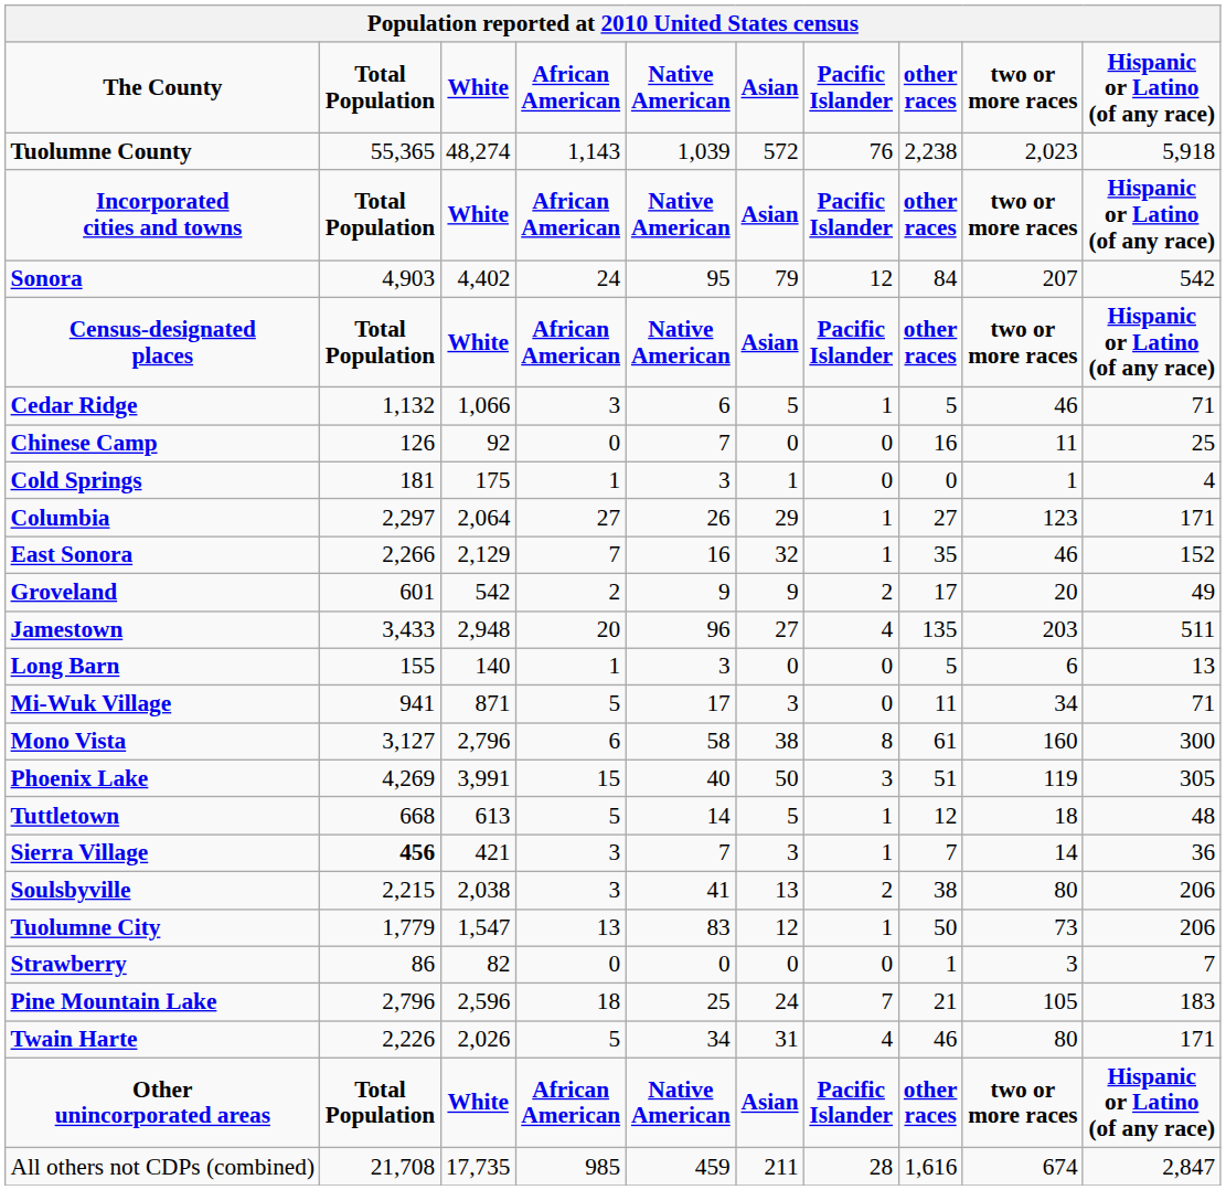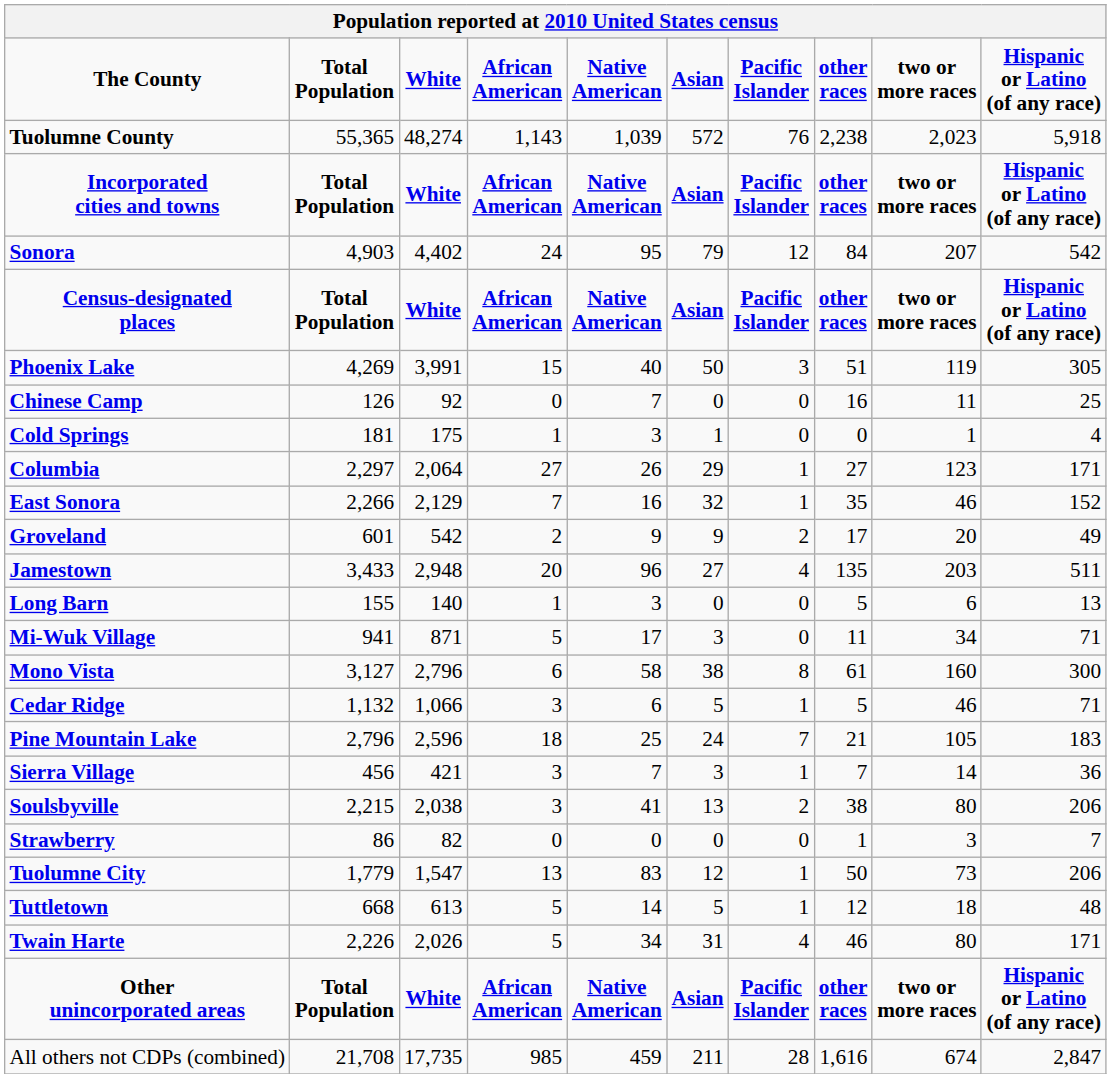 <table class="wikitable collapsible collapsed">
 <tr>
 <th colspan=10>Population reported at <a href='#'>2010 United States census</a></th>
 </tr>
 <tr>
 <td style="text-align:center;"><strong>The County</strong></td>
 <td style="text-align:center;"><strong>Total<br>Population</strong></td>
 <td style="text-align:center;"><strong><a href='#'>White</a></strong></td>
 <td style="text-align:center;"><strong><a href='#'>African<br>American</a></strong></td>
 <td style="text-align:center;"><strong><a href='#'>Native<br>American</a></strong></td>
 <td style="text-align:center;"><strong><a href='#'>Asian</a></strong></td>
 <td style="text-align:center;"><strong><a href='#'>Pacific<br>Islander</a></strong></td>
 <td style="text-align:center;"><strong><a href='#'>other<br>races</a></strong></td>
 <td style="text-align:center;"><strong>two or<br>more races</strong></td>
 <td style="text-align:center;"><strong><a href='#'>Hispanic</a><br>or <a href='#'>Latino</a><br>(of any race)</strong></td>
 </tr>
 <tr>
 <td><strong> Tuolumne County</strong></td>
 <td align="right">55,365</td>
 <td align="right">48,274</td>
 <td align="right">1,143</td>
 <td align="right">1,039</td>
 <td align="right">572</td>
 <td align="right">76</td>
 <td align="right">2,238</td>
 <td align="right">2,023</td>
 <td align="right">5,918</td>
 </tr>
 <tr>
 <td style="text-align:center;"><strong><a href='#'>Incorporated<br>cities and towns</a></strong></td>
 <td style="text-align:center;"><strong>Total<br>Population</strong></td>
 <td style="text-align:center;"><strong><a href='#'>White</a></strong></td>
 <td style="text-align:center;"><strong><a href='#'>African<br>American</a></strong></td>
 <td style="text-align:center;"><strong><a href='#'>Native<br>American</a></strong></td>
 <td style="text-align:center;"><strong><a href='#'>Asian</a></strong></td>
 <td style="text-align:center;"><strong><a href='#'>Pacific<br>Islander</a></strong></td>
 <td style="text-align:center;"><strong><a href='#'>other<br>races</a></strong></td>
 <td style="text-align:center;"><strong>two or<br>more races</strong></td>
 <td style="text-align:center;"><strong><a href='#'>Hispanic</a><br>or <a href='#'>Latino</a><br>(of any race)</strong></td>
 </tr>
 <tr>
 <td><strong><a href='#'>Sonora</a></strong></td>
 <td align="right">4,903</td>
 <td align="right">4,402</td>
 <td align="right">24</td>
 <td align="right">95</td>
 <td align="right">79</td>
 <td align="right">12</td>
 <td align="right">84</td>
 <td align="right">207</td>
 <td align="right">542</td>
 </tr>
 <tr>
 <td style="text-align:center;"><strong><a href='#'>Census-designated<br>places</a></strong></td>
 <td style="text-align:center;"><strong>Total<br>Population</strong></td>
 <td style="text-align:center;"><strong><a href='#'>White</a></strong></td>
 <td style="text-align:center;"><strong><a href='#'>African<br>American</a></strong></td>
 <td style="text-align:center;"><strong><a href='#'>Native<br>American</a></strong></td>
 <td style="text-align:center;"><strong><a href='#'>Asian</a></strong></td>
 <td style="text-align:center;"><strong><a href='#'>Pacific<br>Islander</a></strong></td>
 <td style="text-align:center;"><strong><a href='#'>other<br>races</a></strong></td>
 <td style="text-align:center;"><strong>two or<br>more races</strong></td>
 <td style="text-align:center;"><strong><a href='#'>Hispanic</a><br>or <a href='#'>Latino</a><br>(of any race)</strong></td>
 </tr>
 <tr>
-<td><strong><a href='#'>Cedar Ridge</a></strong></td>
-<td align="right">1,132</td>
-<td align="right">1,066</td>
+<td><strong><a href='#'>Phoenix Lake</a></strong></td>
+<td align="right">4,269</td>
+<td align="right">3,991</td>
+<td align="right">15</td>
+<td align="right">40</td>
+<td align="right">50</td>
 <td align="right">3</td>
-<td align="right">6</td>
-<td align="right">5</td>
-<td align="right">1</td>
-<td align="right">5</td>
-<td align="right">46</td>
-<td align="right">71</td>
+<td align="right">51</td>
+<td align="right">119</td>
+<td align="right">305</td>
 </tr>
 <tr>
 <td><strong><a href='#'>Chinese Camp</a></strong></td>
 <td align="right">126</td>
 <td align="right">92</td>
 <td align="right">0</td>
 <td align="right">7</td>
 <td align="right">0</td>
 <td align="right">0</td>
 <td align="right">16</td>
 <td align="right">11</td>
 <td align="right">25</td>
 </tr>
 <tr>
 <td><strong><a href='#'>Cold Springs</a></strong></td>
 <td align="right">181</td>
 <td align="right">175</td>
 <td align="right">1</td>
 <td align="right">3</td>
 <td align="right">1</td>
 <td align="right">0</td>
 <td align="right">0</td>
 <td align="right">1</td>
 <td align="right">4</td>
 </tr>
 <tr>
 <td><strong><a href='#'>Columbia</a></strong></td>
 <td align="right">2,297</td>
 <td align="right">2,064</td>
 <td align="right">27</td>
 <td align="right">26</td>
 <td align="right">29</td>
 <td align="right">1</td>
 <td align="right">27</td>
 <td align="right">123</td>
 <td align="right">171</td>
 </tr>
 <tr>
 <td><strong><a href='#'>East Sonora</a></strong></td>
 <td align="right">2,266</td>
 <td align="right">2,129</td>
 <td align="right">7</td>
 <td align="right">16</td>
 <td align="right">32</td>
 <td align="right">1</td>
 <td align="right">35</td>
 <td align="right">46</td>
 <td align="right">152</td>
 </tr>
 <tr>
 <td><strong><a href='#'>Groveland</a></strong></td>
 <td align="right">601</td>
 <td align="right">542</td>
 <td align="right">2</td>
 <td align="right">9</td>
 <td align="right">9</td>
 <td align="right">2</td>
 <td align="right">17</td>
 <td align="right">20</td>
 <td align="right">49</td>
 </tr>
 <tr>
 <td><strong><a href='#'>Jamestown</a></strong></td>
 <td align="right">3,433</td>
 <td align="right">2,948</td>
 <td align="right">20</td>
 <td align="right">96</td>
 <td align="right">27</td>
 <td align="right">4</td>
 <td align="right">135</td>
 <td align="right">203</td>
 <td align="right">511</td>
 </tr>
 <tr>
 <td><strong><a href='#'>Long Barn</a></strong></td>
 <td align="right">155</td>
 <td align="right">140</td>
 <td align="right">1</td>
 <td align="right">3</td>
 <td align="right">0</td>
 <td align="right">0</td>
 <td align="right">5</td>
 <td align="right">6</td>
 <td align="right">13</td>
 </tr>
 <tr>
 <td><strong><a href='#'>Mi-Wuk Village</a></strong></td>
 <td align="right">941</td>
 <td align="right">871</td>
 <td align="right">5</td>
 <td align="right">17</td>
 <td align="right">3</td>
 <td align="right">0</td>
 <td align="right">11</td>
 <td align="right">34</td>
 <td align="right">71</td>
 </tr>
 <tr>
 <td><strong><a href='#'>Mono Vista</a></strong></td>
 <td align="right">3,127</td>
 <td align="right">2,796</td>
 <td align="right">6</td>
 <td align="right">58</td>
 <td align="right">38</td>
 <td align="right">8</td>
 <td align="right">61</td>
 <td align="right">160</td>
 <td align="right">300</td>
 </tr>
 <tr>
-<td><strong><a href='#'>Phoenix Lake</a></strong></td>
-<td align="right">4,269</td>
-<td align="right">3,991</td>
-<td align="right">15</td>
-<td align="right">40</td>
-<td align="right">50</td>
+<td><strong><a href='#'>Cedar Ridge</a></strong></td>
+<td align="right">1,132</td>
+<td align="right">1,066</td>
 <td align="right">3</td>
-<td align="right">51</td>
-<td align="right">119</td>
-<td align="right">305</td>
+<td align="right">6</td>
+<td align="right">5</td>
+<td align="right">1</td>
+<td align="right">5</td>
+<td align="right">46</td>
+<td align="right">71</td>
 </tr>
 <tr>
-<td><strong><a href='#'>Tuttletown</a></strong></td>
-<td align="right">668</td>
-<td align="right">613</td>
-<td align="right">5</td>
-<td align="right">14</td>
-<td align="right">5</td>
-<td align="right">1</td>
-<td align="right">12</td>
+<td><strong><a href='#'>Pine Mountain Lake</a></strong></td>
+<td align="right">2,796</td>
+<td align="right">2,596</td>
 <td align="right">18</td>
-<td align="right">48</td>
+<td align="right">25</td>
+<td align="right">24</td>
+<td align="right">7</td>
+<td align="right">21</td>
+<td align="right">105</td>
+<td align="right">183</td>
 </tr>
 <tr>
 <td><strong><a href='#'>Sierra Village</a></strong></td>
-<td align="right"><strong>456</strong></td>
+<td align="right">456</td>
 <td align="right">421</td>
 <td align="right">3</td>
 <td align="right">7</td>
 <td align="right">3</td>
 <td align="right">1</td>
 <td align="right">7</td>
 <td align="right">14</td>
 <td align="right">36</td>
 </tr>
 <tr>
 <td><strong><a href='#'>Soulsbyville</a></strong></td>
 <td align="right">2,215</td>
 <td align="right">2,038</td>
 <td align="right">3</td>
 <td align="right">41</td>
 <td align="right">13</td>
 <td align="right">2</td>
 <td align="right">38</td>
 <td align="right">80</td>
 <td align="right">206</td>
 </tr>
 <tr>
+<td><strong><a href='#'>Strawberry</a></strong></td>
+<td align="right">86</td>
+<td align="right">82</td>
+<td align="right">0</td>
+<td align="right">0</td>
+<td align="right">0</td>
+<td align="right">0</td>
+<td align="right">1</td>
+<td align="right">3</td>
+<td align="right">7</td>
+</tr>
+<tr>
 <td><strong><a href='#'>Tuolumne City</a></strong></td>
 <td align="right">1,779</td>
 <td align="right">1,547</td>
 <td align="right">13</td>
 <td align="right">83</td>
 <td align="right">12</td>
 <td align="right">1</td>
 <td align="right">50</td>
 <td align="right">73</td>
 <td align="right">206</td>
 </tr>
 <tr>
-<td><strong><a href='#'>Strawberry</a></strong></td>
-<td align="right">86</td>
-<td align="right">82</td>
-<td align="right">0</td>
-<td align="right">0</td>
-<td align="right">0</td>
-<td align="right">0</td>
+<td><strong><a href='#'>Tuttletown</a></strong></td>
+<td align="right">668</td>
+<td align="right">613</td>
+<td align="right">5</td>
+<td align="right">14</td>
+<td align="right">5</td>
 <td align="right">1</td>
-<td align="right">3</td>
-<td align="right">7</td>
-</tr>
-<tr>
-<td><strong><a href='#'>Pine Mountain Lake</a></strong></td>
-<td align="right">2,796</td>
-<td align="right">2,596</td>
+<td align="right">12</td>
 <td align="right">18</td>
-<td align="right">25</td>
-<td align="right">24</td>
-<td align="right">7</td>
-<td align="right">21</td>
-<td align="right">105</td>
-<td align="right">183</td>
+<td align="right">48</td>
 </tr>
 <tr>
 <td><strong><a href='#'>Twain Harte</a></strong></td>
 <td align="right">2,226</td>
 <td align="right">2,026</td>
 <td align="right">5</td>
 <td align="right">34</td>
 <td align="right">31</td>
 <td align="right">4</td>
 <td align="right">46</td>
 <td align="right">80</td>
 <td align="right">171</td>
 </tr>
 <tr>
 <td style="text-align:center;"><strong>Other<br><a href='#'>unincorporated areas</a></strong></td>
 <td style="text-align:center;"><strong>Total<br>Population</strong></td>
 <td style="text-align:center;"><strong><a href='#'>White</a></strong></td>
 <td style="text-align:center;"><strong><a href='#'>African<br>American</a></strong></td>
 <td style="text-align:center;"><strong><a href='#'>Native<br>American</a></strong></td>
 <td style="text-align:center;"><strong><a href='#'>Asian</a></strong></td>
 <td style="text-align:center;"><strong><a href='#'>Pacific<br>Islander</a></strong></td>
 <td style="text-align:center;"><strong><a href='#'>other<br>races</a></strong></td>
 <td style="text-align:center;"><strong>two or<br>more races</strong></td>
 <td style="text-align:center;"><strong><a href='#'>Hispanic</a><br>or <a href='#'>Latino</a><br>(of any race)</strong></td>
 </tr>
 <tr>
 <td>All others not CDPs (combined)</td>
 <td align="right">21,708</td>
 <td align="right">17,735</td>
 <td align="right">985</td>
 <td align="right">459</td>
 <td align="right">211</td>
 <td align="right">28</td>
 <td align="right">1,616</td>
 <td align="right">674</td>
 <td align="right">2,847</td>
 </tr>
 </table>
